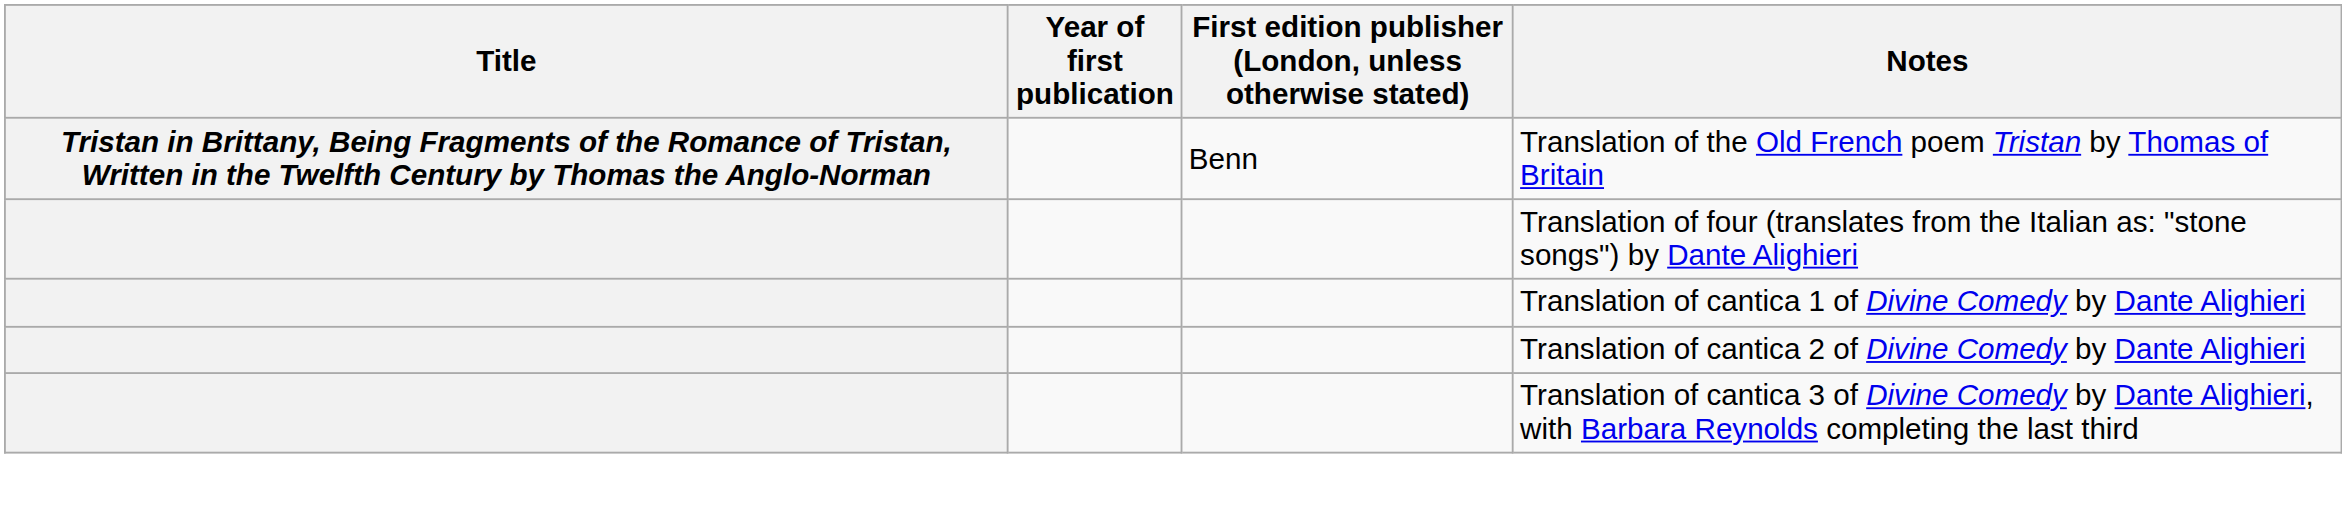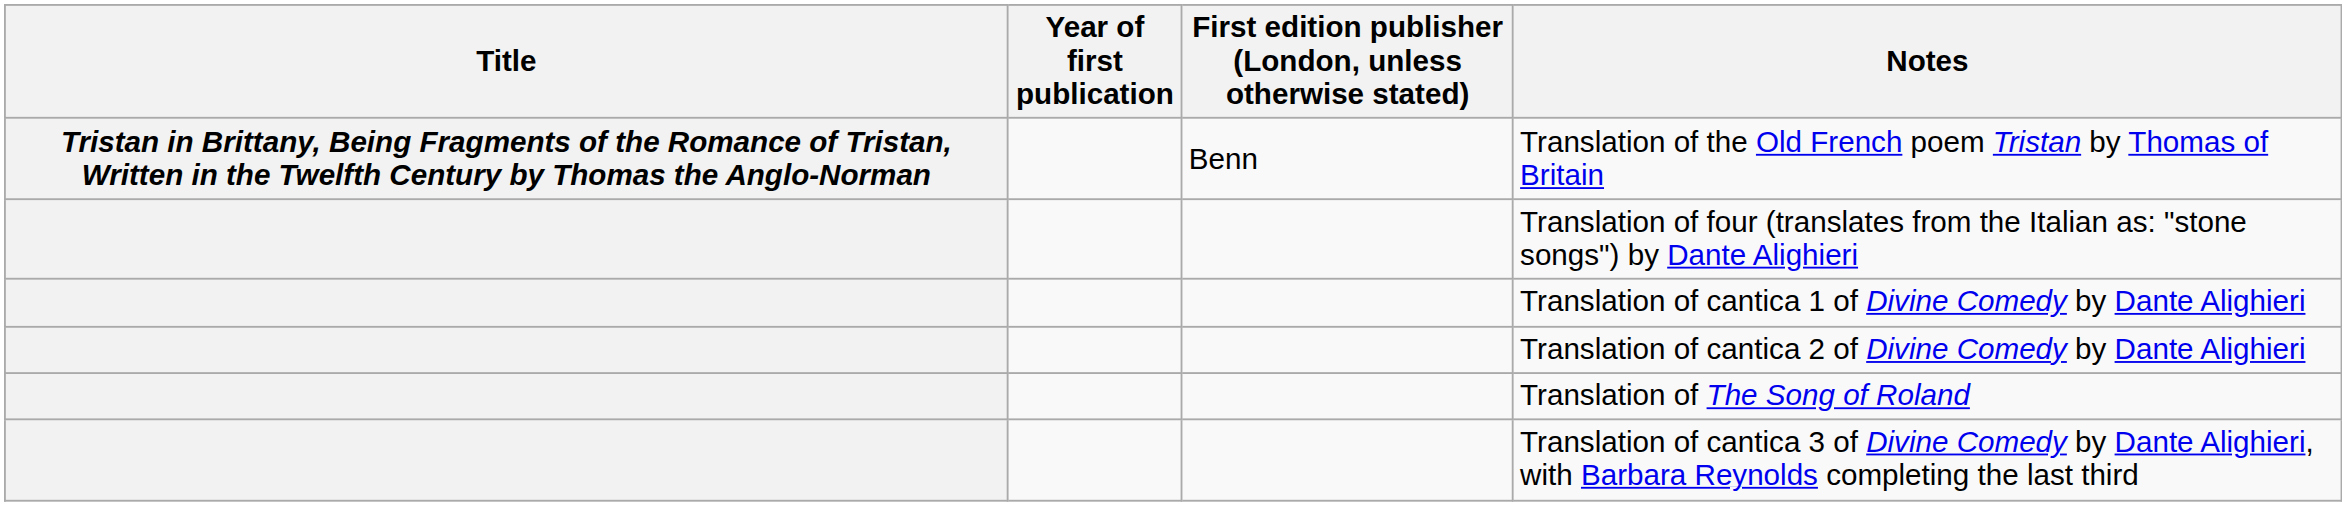 <table class="wikitable plainrowheaders sortable" style="margin-right: 0;">
 <tr>
 <th scope="col">Title</th>
 <th scope="col">Year of first<br>publication</th>
 <th scope="col">First edition publisher<br>(London, unless otherwise stated)</th>
 <th scope="col" class="unsortable">Notes</th>
 </tr>
 <tr>
 <th scope="row"><em>Tristan in Brittany, Being Fragments of the Romance of Tristan, Written in the Twelfth Century by Thomas the Anglo-Norman</em></th>
 <td></td>
 <td>Benn</td>
 <td>Translation of the <a href='#'>Old French</a> poem <em><a href='#'>Tristan</a></em> by <a href='#'>Thomas of Britain</a></td>
 </tr>
 <tr>
 <th scope="row"></th>
 <td></td>
 <td></td>
 <td>Translation of four  (translates from the Italian as: "stone songs") by <a href='#'>Dante Alighieri</a></td>
 </tr>
 <tr>
 <th scope="row"></th>
 <td></td>
 <td></td>
 <td>Translation of cantica 1 of <em><a href='#'>Divine Comedy</a></em> by <a href='#'>Dante Alighieri</a></td>
 </tr>
 <tr>
 <th scope="row"></th>
 <td></td>
 <td></td>
 <td>Translation of cantica 2 of <em><a href='#'>Divine Comedy</a></em> by <a href='#'>Dante Alighieri</a></td>
 </tr>
 <tr>
 <th scope="row"></th>
 <td></td>
 <td></td>
+<td>Translation of <em><a href='#'>The Song of Roland</a></em></td>
+</tr>
+<tr>
+<th scope="row"></th>
+<td></td>
+<td></td>
 <td>Translation of cantica 3 of <em><a href='#'>Divine Comedy</a></em> by <a href='#'>Dante Alighieri</a>, with <a href='#'>Barbara Reynolds</a> completing the last third</td>
 </tr>
 </table>
